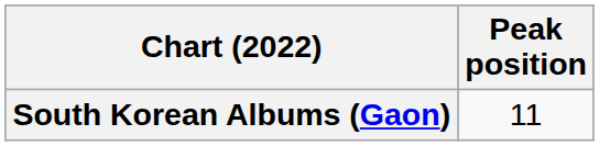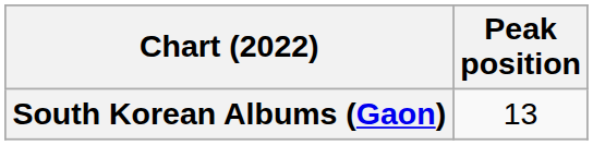 <table class="wikitable plainrowheaders" style="text-align:center">
 <tr>
 <th scope="col">Chart (2022)</th>
 <th scope="col">Peak<br>position</th>
 </tr>
 <tr>
 <th scope="row">South Korean Albums (<a href='#'>Gaon</a>)</th>
-<td>11</td>
+<td>13</td>
 </tr>
 </table>
